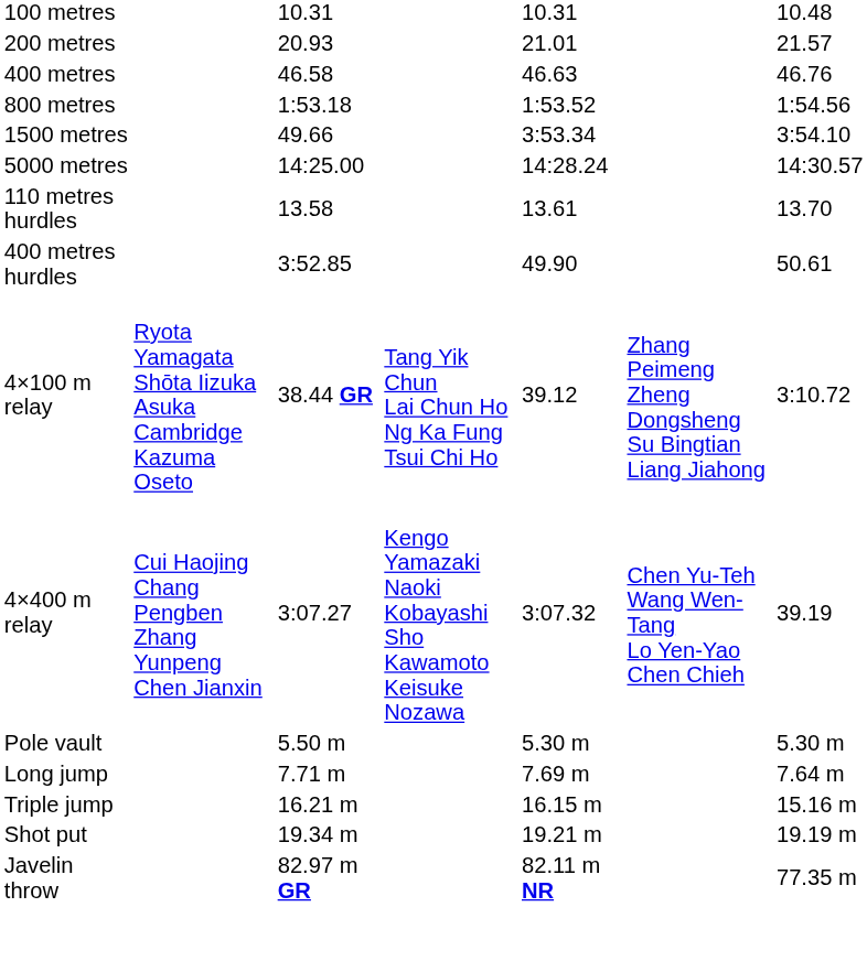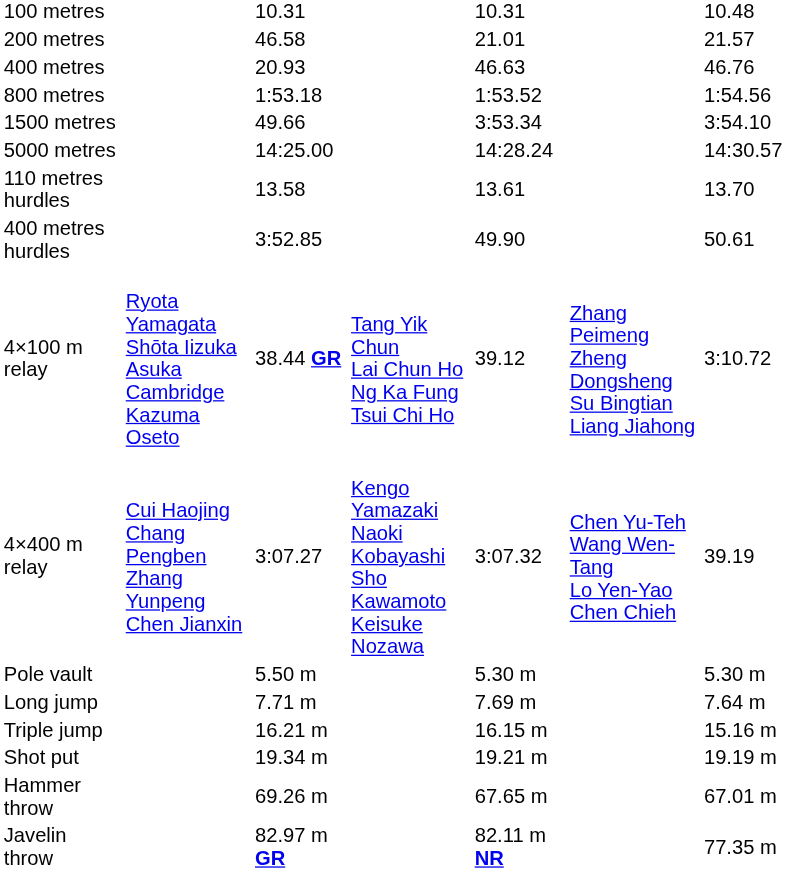 <table>
 <tr>
 <td>100 metres</td>
 <td></td>
 <td>10.31</td>
 <td></td>
 <td>10.31</td>
 <td></td>
 <td>10.48</td>
 </tr>
 <tr>
 <td>200 metres</td>
 <td></td>
-<td>20.93</td>
+<td>46.58</td>
 <td></td>
 <td>21.01</td>
 <td></td>
 <td>21.57</td>
 </tr>
 <tr>
 <td>400 metres</td>
 <td></td>
-<td>46.58</td>
+<td>20.93</td>
 <td></td>
 <td>46.63</td>
 <td></td>
 <td>46.76</td>
 </tr>
 <tr>
 <td>800 metres</td>
 <td></td>
 <td>1:53.18</td>
 <td></td>
 <td>1:53.52</td>
 <td></td>
 <td>1:54.56</td>
 </tr>
 <tr>
 <td>1500 metres</td>
 <td></td>
 <td>49.66</td>
 <td></td>
 <td>3:53.34</td>
 <td></td>
 <td>3:54.10</td>
 </tr>
 <tr>
 <td>5000 metres</td>
 <td></td>
 <td>14:25.00</td>
 <td></td>
 <td>14:28.24</td>
 <td></td>
 <td>14:30.57</td>
 </tr>
 <tr>
 <td>110 metres hurdles</td>
 <td></td>
 <td>13.58</td>
 <td></td>
 <td>13.61</td>
 <td></td>
 <td>13.70</td>
 </tr>
 <tr>
 <td>400 metres hurdles</td>
 <td></td>
 <td>3:52.85</td>
 <td></td>
 <td>49.90</td>
 <td></td>
 <td>50.61</td>
 </tr>
 <tr>
 <td>4×100 m relay</td>
 <td><br><a href='#'>Ryota Yamagata</a><br><a href='#'>Shōta Iizuka</a><br><a href='#'>Asuka Cambridge</a><br><a href='#'>Kazuma Oseto</a></td>
 <td>38.44 <strong><a href='#'>GR</a></strong></td>
 <td><br><a href='#'>Tang Yik Chun</a><br><a href='#'>Lai Chun Ho</a><br><a href='#'>Ng Ka Fung</a><br><a href='#'>Tsui Chi Ho</a></td>
 <td>39.12</td>
 <td><br><a href='#'>Zhang Peimeng</a><br><a href='#'>Zheng Dongsheng</a><br><a href='#'>Su Bingtian</a><br><a href='#'>Liang Jiahong</a></td>
 <td>3:10.72</td>
 </tr>
 <tr>
 <td>4×400 m relay</td>
 <td><br><a href='#'>Cui Haojing</a><br><a href='#'>Chang Pengben</a><br><a href='#'>Zhang Yunpeng</a><br><a href='#'>Chen Jianxin</a></td>
 <td>3:07.27</td>
 <td><br><a href='#'>Kengo Yamazaki</a><br><a href='#'>Naoki Kobayashi</a><br><a href='#'>Sho Kawamoto</a><br><a href='#'>Keisuke Nozawa</a></td>
 <td>3:07.32</td>
 <td><br><a href='#'>Chen Yu-Teh</a><br><a href='#'>Wang Wen-Tang</a><br><a href='#'>Lo Yen-Yao</a><br><a href='#'>Chen Chieh</a></td>
 <td>39.19</td>
 </tr>
 <tr>
 <td>Pole vault</td>
 <td></td>
 <td>5.50 m</td>
 <td></td>
 <td>5.30 m</td>
 <td></td>
 <td>5.30 m</td>
 </tr>
 <tr>
 <td>Long jump</td>
 <td></td>
 <td>7.71 m</td>
 <td></td>
 <td>7.69 m</td>
 <td></td>
 <td>7.64 m</td>
 </tr>
 <tr>
 <td>Triple jump</td>
 <td></td>
 <td>16.21 m</td>
 <td></td>
 <td>16.15 m</td>
 <td></td>
 <td>15.16 m</td>
 </tr>
 <tr>
 <td>Shot put</td>
 <td></td>
 <td>19.34 m</td>
 <td></td>
 <td>19.21 m</td>
 <td></td>
 <td>19.19 m</td>
 </tr>
 <tr>
+<td>Hammer throw</td>
+<td></td>
+<td>69.26 m</td>
+<td></td>
+<td>67.65 m</td>
+<td></td>
+<td>67.01 m</td>
+</tr>
+<tr>
 <td>Javelin throw</td>
 <td></td>
 <td>82.97 m <strong><a href='#'>GR</a></strong></td>
 <td></td>
 <td>82.11 m <strong><a href='#'>NR</a></strong></td>
 <td></td>
 <td>77.35 m</td>
 </tr>
 </table>
